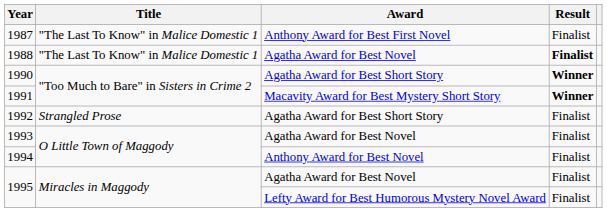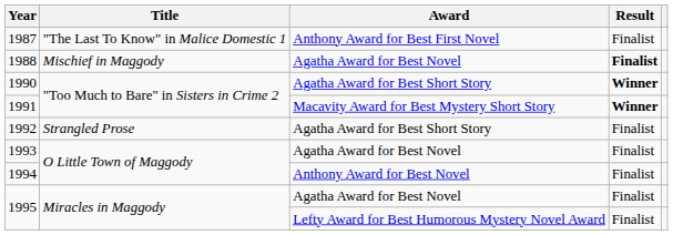 <table class="wikitable">
 <tr>
 <th>Year</th>
 <th>Title</th>
 <th>Award</th>
 <th>Result</th>
 <th></th>
 </tr>
 <tr>
 <td>1987</td>
 <td>"The Last To Know" in <em>Malice Domestic 1</em></td>
 <td><a href='#'>Anthony Award for Best First Novel</a></td>
 <td>Finalist</td>
 <td></td>
 </tr>
 <tr>
 <td>1988</td>
-<td>"The Last To Know" in <em>Malice Domestic 1</em></td>
+<td><em>Mischief in Maggody</em></td>
 <td><a href='#'>Agatha Award for Best Novel</a></td>
 <td><strong>Finalist</strong></td>
 <td></td>
 </tr>
 <tr>
 <td>1990</td>
 <td rowspan="2">"Too Much to Bare" in <em>Sisters in Crime 2</em></td>
 <td><a href='#'>Agatha Award for Best Short Story</a></td>
 <td><strong>Winner</strong></td>
 <td></td>
 </tr>
 <tr>
 <td>1991</td>
 <td><a href='#'>Macavity Award for Best Mystery Short Story</a></td>
 <td><strong>Winner</strong></td>
 <td></td>
 </tr>
 <tr>
 <td>1992</td>
 <td><em>Strangled Prose</em></td>
 <td>Agatha Award for Best Short Story</td>
 <td>Finalist</td>
 <td></td>
 </tr>
 <tr>
 <td>1993</td>
 <td rowspan="2"><em>O Little Town of Maggody</em></td>
 <td>Agatha Award for Best Novel</td>
 <td>Finalist</td>
 <td></td>
 </tr>
 <tr>
 <td>1994</td>
 <td><a href='#'>Anthony Award for Best Novel</a></td>
 <td>Finalist</td>
 <td></td>
 </tr>
 <tr>
 <td rowspan="2">1995</td>
 <td rowspan="2"><em>Miracles in Maggody</em></td>
 <td>Agatha Award for Best Novel</td>
 <td>Finalist</td>
 <td></td>
 </tr>
 <tr>
 <td><a href='#'>Lefty Award for Best Humorous Mystery Novel Award</a></td>
 <td>Finalist</td>
 <td></td>
 </tr>
 </table>
